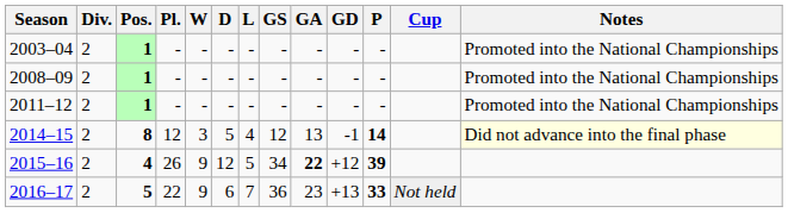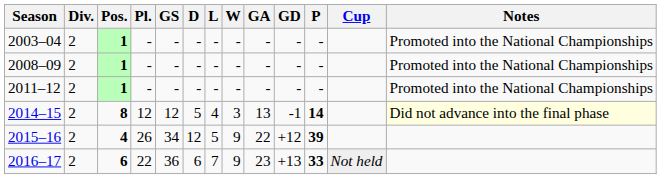 <table class="wikitable">
 <tr style="background:#efefef;">
 <th>Season</th>
 <th>Div.</th>
 <th>Pos.</th>
 <th>Pl.</th>
-<th>W</th>
+<th>GS</th>
 <th>D</th>
 <th>L</th>
-<th>GS</th>
+<th>W</th>
 <th>GA</th>
 <th>GD</th>
 <th>P</th>
 <th><a href='#'>Cup</a></th>
 <th>Notes</th>
 </tr>
 <tr>
 <td>2003–04</td>
 <td>2</td>
 <td align=right bgcolor=#B9FFB9><strong>1</strong></td>
 <td align=right>-</td>
 <td align=right>-</td>
 <td align=right>-</td>
 <td align=right>-</td>
 <td align=right>-</td>
 <td align=right>-</td>
 <td align=right>-</td>
 <td align=right>-</td>
 <td></td>
 <td>Promoted into the National Championships</td>
 </tr>
 <tr>
 <td>2008–09</td>
 <td>2</td>
 <td align=right bgcolor=#B9FFB9><strong>1</strong></td>
 <td align=right>-</td>
 <td align=right>-</td>
 <td align=right>-</td>
 <td align=right>-</td>
 <td align=right>-</td>
 <td align=right>-</td>
 <td align=right>-</td>
 <td align=right>-</td>
 <td></td>
 <td>Promoted into the National Championships</td>
 </tr>
 <tr>
 <td>2011–12</td>
 <td>2</td>
 <td align=right bgcolor=#B9FFB9><strong>1</strong></td>
 <td align=right>-</td>
 <td align=right>-</td>
 <td align=right>-</td>
 <td align=right>-</td>
 <td align=right>-</td>
 <td align=right>-</td>
 <td align=right>-</td>
 <td align=right>-</td>
 <td></td>
 <td>Promoted into the National Championships</td>
 </tr>
 <tr>
 <td><a href='#'>2014–15</a></td>
 <td>2</td>
 <td align=right><strong>8</strong></td>
 <td align=right>12</td>
-<td align=right>3</td>
+<td align=right>12</td>
 <td align=right>5</td>
 <td align=right>4</td>
-<td align=right>12</td>
+<td align=right>3</td>
 <td align=right>13</td>
 <td align=right>-1</td>
 <td align=right><strong>14</strong></td>
 <td></td>
 <td style="background: lightyellow;">Did not advance into the final phase</td>
 </tr>
 <tr>
 <td><a href='#'>2015–16</a></td>
 <td>2</td>
 <td align=right><strong>4</strong></td>
 <td align=right>26</td>
-<td align=right>9</td>
+<td align=right>34</td>
 <td align=right>12</td>
 <td align=right>5</td>
-<td align=right>34</td>
-<td align=right><strong>22</strong></td>
+<td align=right>9</td>
+<td align=right>22</td>
 <td align=right>+12</td>
 <td align=right><strong>39</strong></td>
 <td></td>
 <td></td>
 </tr>
 <tr>
 <td><a href='#'>2016–17</a></td>
 <td>2</td>
-<td align=right><strong>5</strong></td>
+<td align=right><strong>6</strong></td>
 <td align=right>22</td>
-<td align=right>9</td>
+<td align=right>36</td>
 <td align=right>6</td>
 <td align=right>7</td>
-<td align=right>36</td>
+<td align=right>9</td>
 <td align=right>23</td>
 <td align=right>+13</td>
 <td align=right><strong>33</strong></td>
 <td bgcolor=EFEFEF><em>Not held</em></td>
 <td></td>
 </tr>
 </table>
